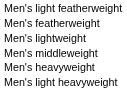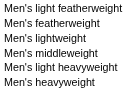 <table>
 <tr>
 <td>Men's light featherweight<br></td>
 <td></td>
 <td></td>
 <td></td>
 </tr>
 <tr>
 <td>Men's featherweight<br></td>
 <td></td>
 <td></td>
 <td></td>
 </tr>
 <tr>
 <td>Men's lightweight<br></td>
 <td></td>
 <td></td>
 <td></td>
 </tr>
 <tr>
 <td>Men's middleweight<br></td>
 <td></td>
 <td></td>
 <td></td>
 </tr>
 <tr>
+<td>Men's light heavyweight<br></td>
+<td></td>
+<td></td>
+<td></td>
+</tr>
+<tr>
 <td>Men's heavyweight<br></td>
 <td></td>
 <td></td>
 <td></td>
 </tr>
-<tr>
-<td>Men's light heavyweight<br></td>
-<td></td>
-<td></td>
-<td></td>
-</tr>
 </table>
